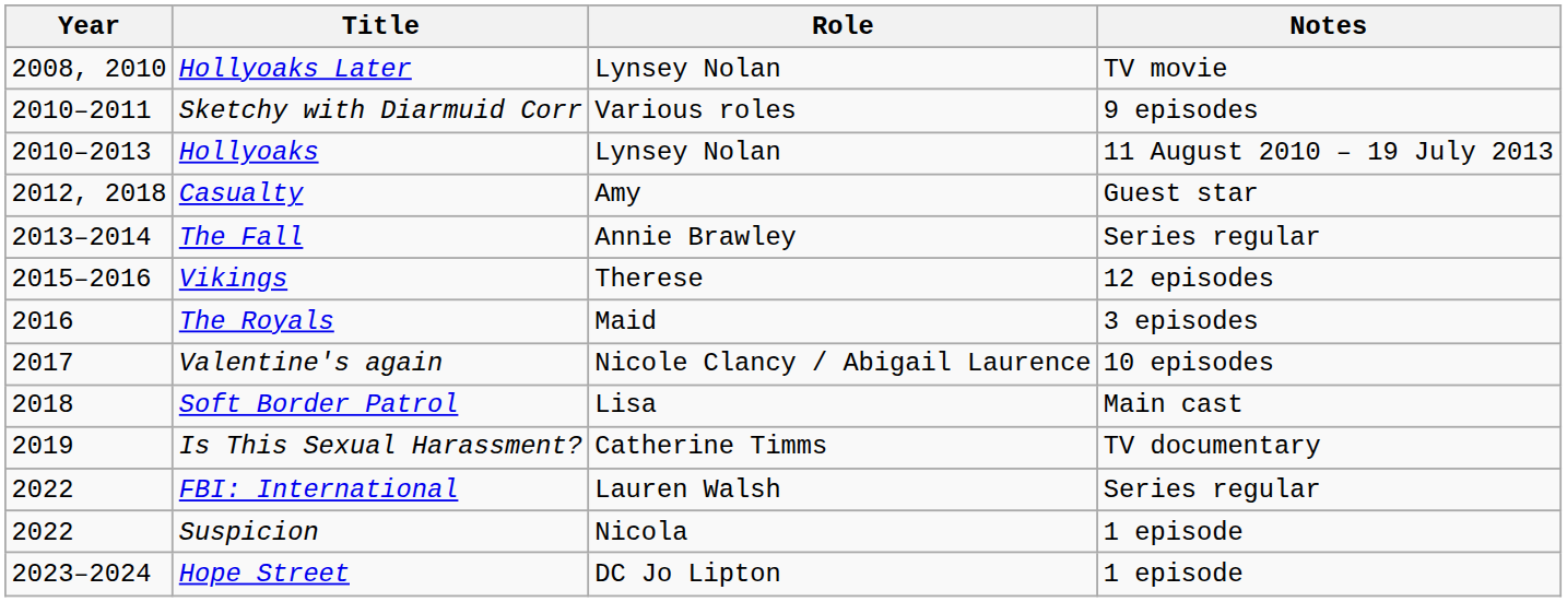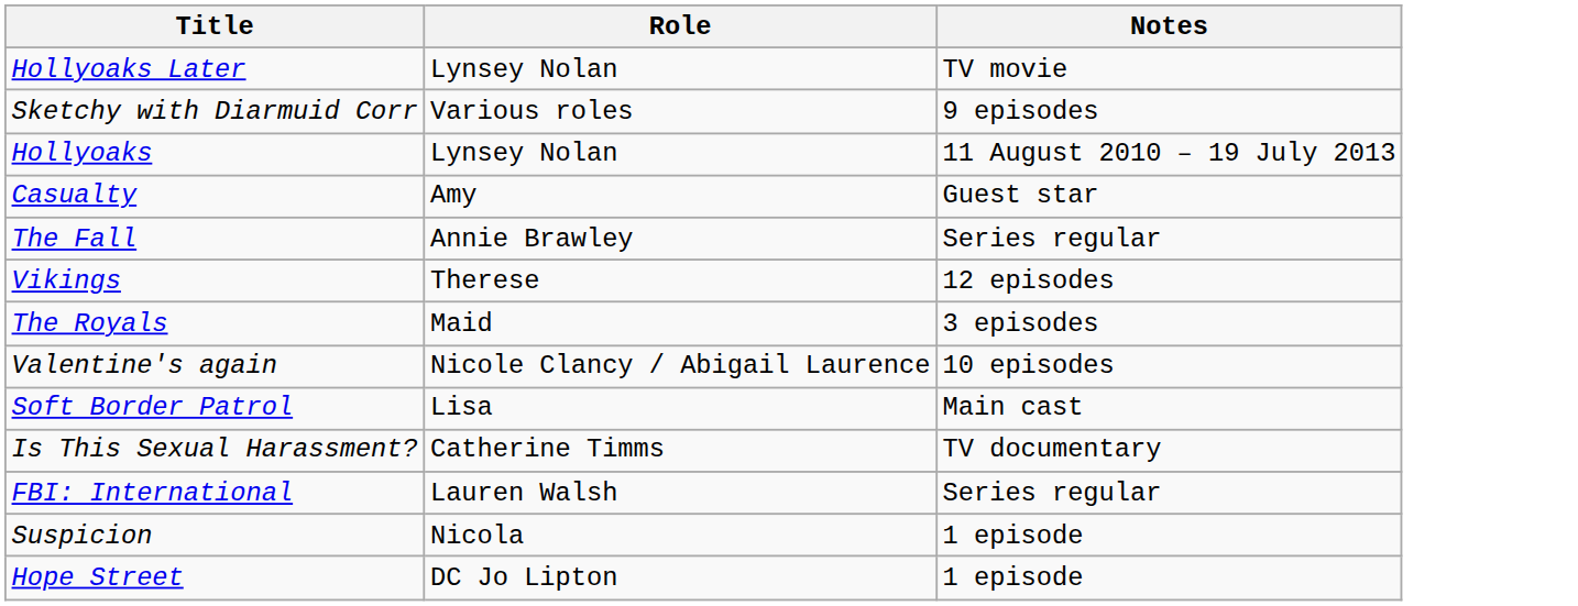 <table class="wikitable sortable">
 <tr>
-<th>Year</th>
 <th>Title</th>
 <th>Role</th>
 <th class="unsortable">Notes</th>
 </tr>
 <tr>
-<td>2008, 2010</td>
 <td><em><a href='#'>Hollyoaks Later</a></em></td>
 <td>Lynsey Nolan</td>
 <td>TV movie</td>
 </tr>
 <tr>
-<td>2010–2011</td>
 <td><em>Sketchy with Diarmuid Corr</em></td>
 <td>Various roles</td>
 <td>9 episodes</td>
 </tr>
 <tr>
-<td>2010–2013</td>
 <td><em><a href='#'>Hollyoaks</a></em></td>
 <td>Lynsey Nolan</td>
 <td>11 August 2010 – 19 July 2013</td>
 </tr>
 <tr>
-<td>2012, 2018</td>
 <td><em><a href='#'>Casualty</a></em></td>
 <td>Amy</td>
 <td>Guest star</td>
 </tr>
 <tr>
-<td>2013–2014</td>
 <td><em><a href='#'>The Fall</a></em></td>
 <td>Annie Brawley</td>
 <td>Series regular</td>
 </tr>
 <tr>
-<td>2015–2016</td>
 <td><em><a href='#'>Vikings</a></em></td>
 <td>Therese</td>
 <td>12 episodes</td>
 </tr>
 <tr>
-<td>2016</td>
 <td><em><a href='#'>The Royals</a></em></td>
 <td>Maid</td>
 <td>3 episodes</td>
 </tr>
 <tr>
-<td>2017</td>
 <td><em>Valentine's again</em></td>
 <td>Nicole Clancy / Abigail Laurence</td>
 <td>10 episodes</td>
 </tr>
 <tr>
-<td>2018</td>
 <td><em><a href='#'>Soft Border Patrol</a></em></td>
 <td>Lisa</td>
 <td>Main cast</td>
 </tr>
 <tr>
-<td>2019</td>
 <td><em>Is This Sexual Harassment?</em></td>
 <td>Catherine Timms</td>
 <td>TV documentary</td>
 </tr>
 <tr>
-<td>2022</td>
 <td><em><a href='#'>FBI: International</a></em></td>
 <td>Lauren Walsh</td>
 <td>Series regular</td>
 </tr>
 <tr>
-<td>2022</td>
 <td><em>Suspicion</em></td>
 <td>Nicola</td>
 <td>1 episode</td>
 </tr>
 <tr>
-<td>2023–2024</td>
 <td><em><a href='#'>Hope Street</a></em></td>
 <td>DC Jo Lipton</td>
 <td>1 episode</td>
 </tr>
 </table>
